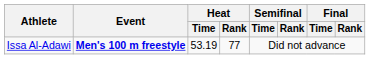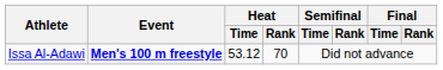 <table class=wikitable style="font-size:90%">
 <tr>
 <th rowspan="2">Athlete</th>
 <th rowspan="2">Event</th>
 <th colspan="2">Heat</th>
 <th colspan="2">Semifinal</th>
 <th colspan="2">Final</th>
 </tr>
 <tr style="font-size:95%">
 <th>Time</th>
 <th>Rank</th>
 <th>Time</th>
 <th>Rank</th>
 <th>Time</th>
 <th>Rank</th>
 </tr>
 <tr align=center>
 <td align=left><a href='#'>Issa Al-Adawi</a></td>
 <td align=left><strong><a href='#'>Men's 100 m freestyle</a></strong></td>
-<td>53.19</td>
-<td>77</td>
+<td>53.12</td>
+<td>70</td>
 <td colspan=4>Did not advance</td>
 </tr>
 </table>
